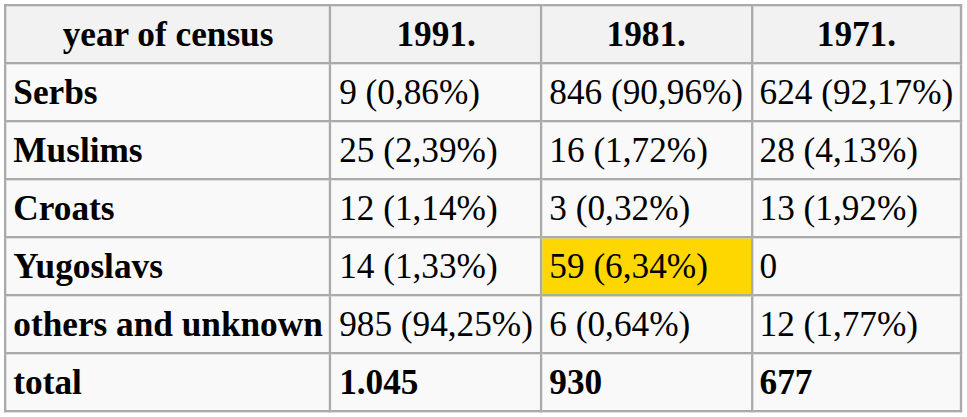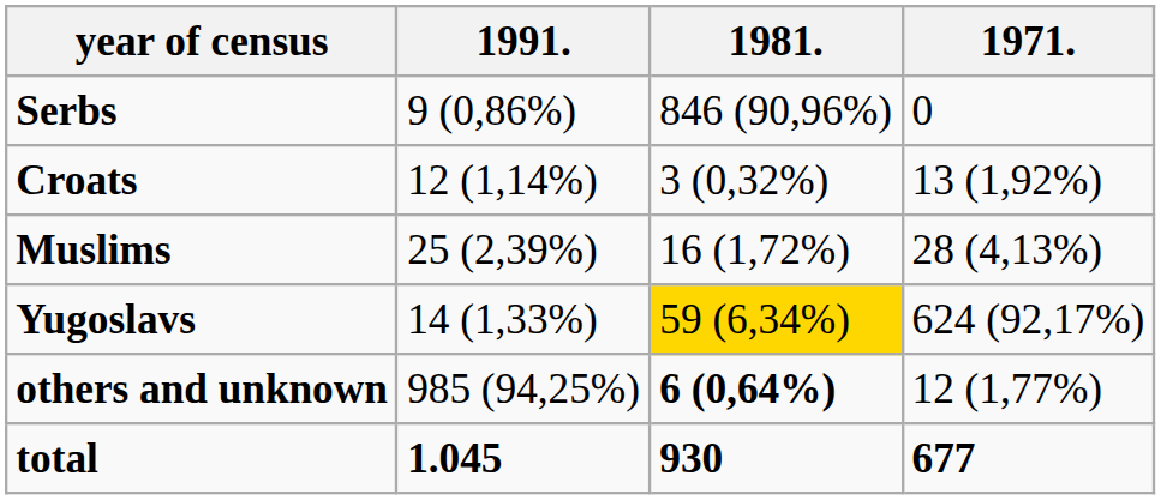 <table class="wikitable" style="font-size:95%;">
 <tr>
 <th>year of census</th>
 <th>1991.</th>
 <th>1981.</th>
 <th>1971.</th>
 </tr>
 <tr>
 <td><strong>Serbs</strong></td>
 <td>9 (0,86%)</td>
 <td>846 (90,96%)</td>
-<td>624 (92,17%)</td>
+<td>0</td>
+</tr>
+<tr>
+<td><strong>Croats</strong></td>
+<td>12 (1,14%)</td>
+<td>3 (0,32%)</td>
+<td>13 (1,92%)</td>
 </tr>
 <tr>
 <td><strong>Muslims</strong></td>
 <td>25 (2,39%)</td>
 <td>16 (1,72%)</td>
 <td>28 (4,13%)</td>
 </tr>
 <tr>
-<td><strong>Croats</strong></td>
-<td>12 (1,14%)</td>
-<td>3 (0,32%)</td>
-<td>13 (1,92%)</td>
-</tr>
-<tr>
 <td><strong>Yugoslavs</strong></td>
 <td>14 (1,33%)</td>
 <td style="background: gold;">59 (6,34%)</td>
-<td>0</td>
+<td>624 (92,17%)</td>
 </tr>
 <tr>
 <td><strong>others and unknown</strong></td>
 <td>985 (94,25%)</td>
-<td>6 (0,64%)</td>
+<td><strong>6 (0,64%)</strong></td>
 <td>12 (1,77%)</td>
 </tr>
 <tr>
 <td><strong>total</strong></td>
 <td><strong>1.045</strong></td>
 <td><strong>930</strong></td>
 <td><strong>677</strong></td>
 </tr>
 </table>
